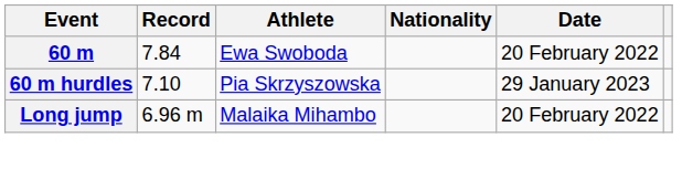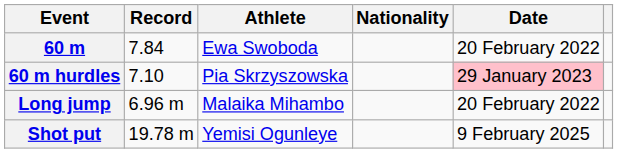 <table class="wikitable plainrowheaders">
 <tr>
 <th scope="col">Event</th>
 <th scope="col">Record</th>
 <th scope="col">Athlete</th>
 <th scope="col">Nationality</th>
 <th scope="col">Date</th>
 <th scope="col"></th>
 </tr>
 <tr>
 <th scope="row"><a href='#'>60 m</a></th>
 <td>7.84</td>
 <td><a href='#'>Ewa Swoboda</a></td>
 <td></td>
 <td>20 February 2022</td>
 <td></td>
 </tr>
 <tr>
 <th scope="row"><a href='#'>60 m hurdles</a></th>
 <td>7.10</td>
 <td><a href='#'>Pia Skrzyszowska</a></td>
 <td></td>
-<td>29 January 2023</td>
+<td style="background: pink;">29 January 2023</td>
 <td></td>
 </tr>
 <tr>
 <th scope="row"><a href='#'>Long jump</a></th>
 <td>6.96 m</td>
 <td><a href='#'>Malaika Mihambo</a></td>
 <td></td>
 <td>20 February 2022</td>
 <td></td>
 </tr>
+<tr>
+<th scope="row"><a href='#'>Shot put</a></th>
+<td>19.78 m</td>
+<td><a href='#'>Yemisi Ogunleye</a></td>
+<td></td>
+<td>9 February 2025</td>
+<td></td>
+</tr>
 </table>
